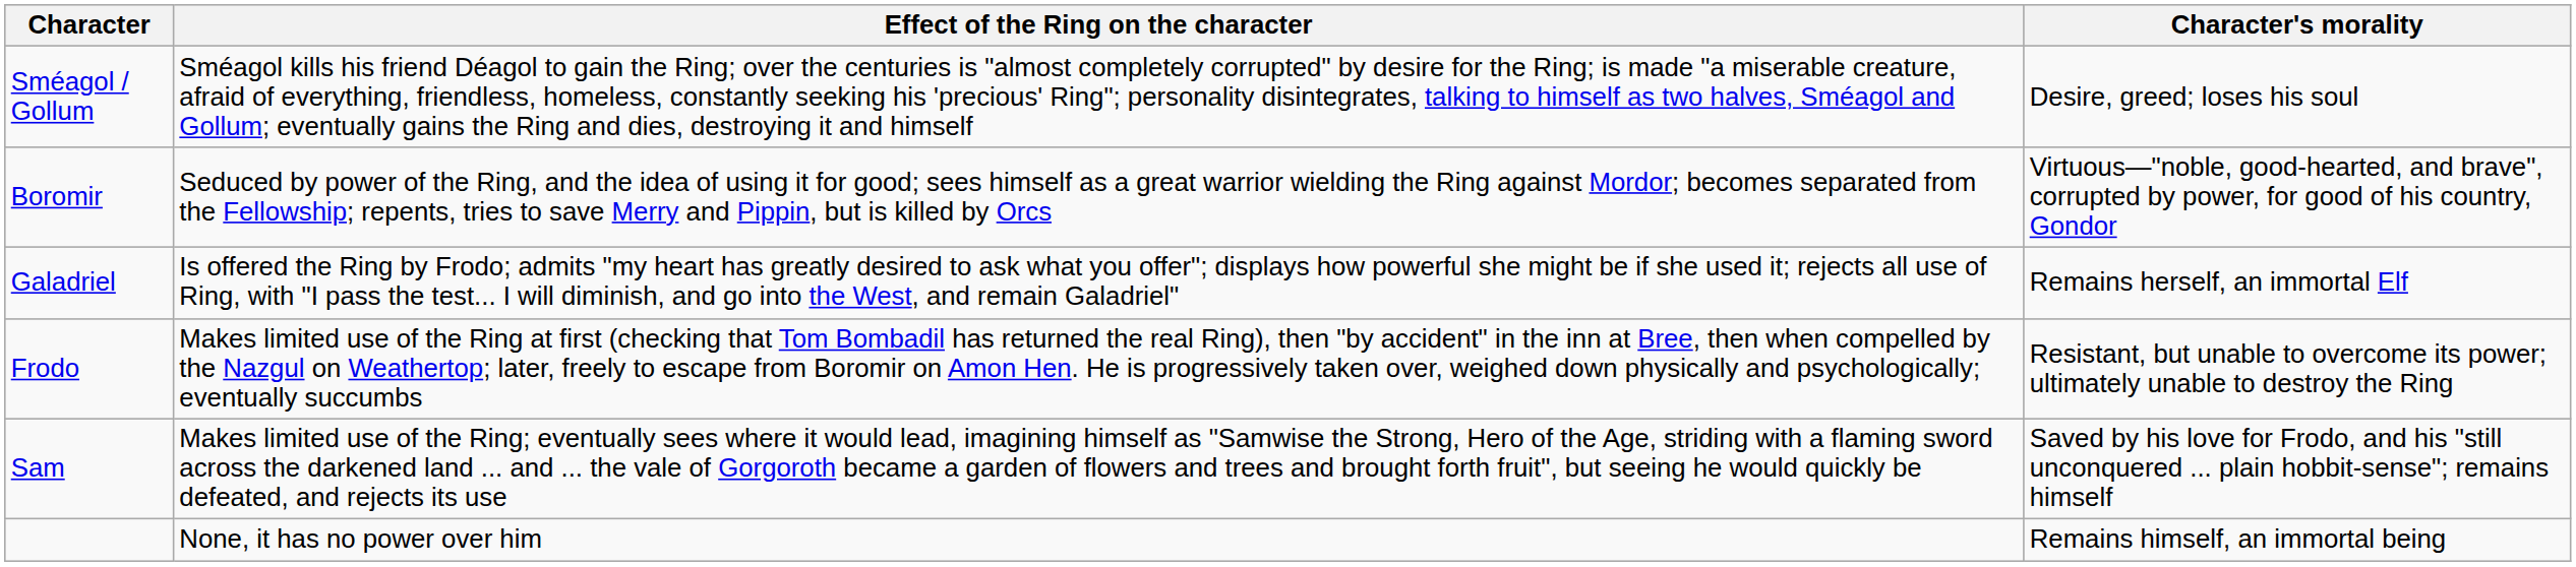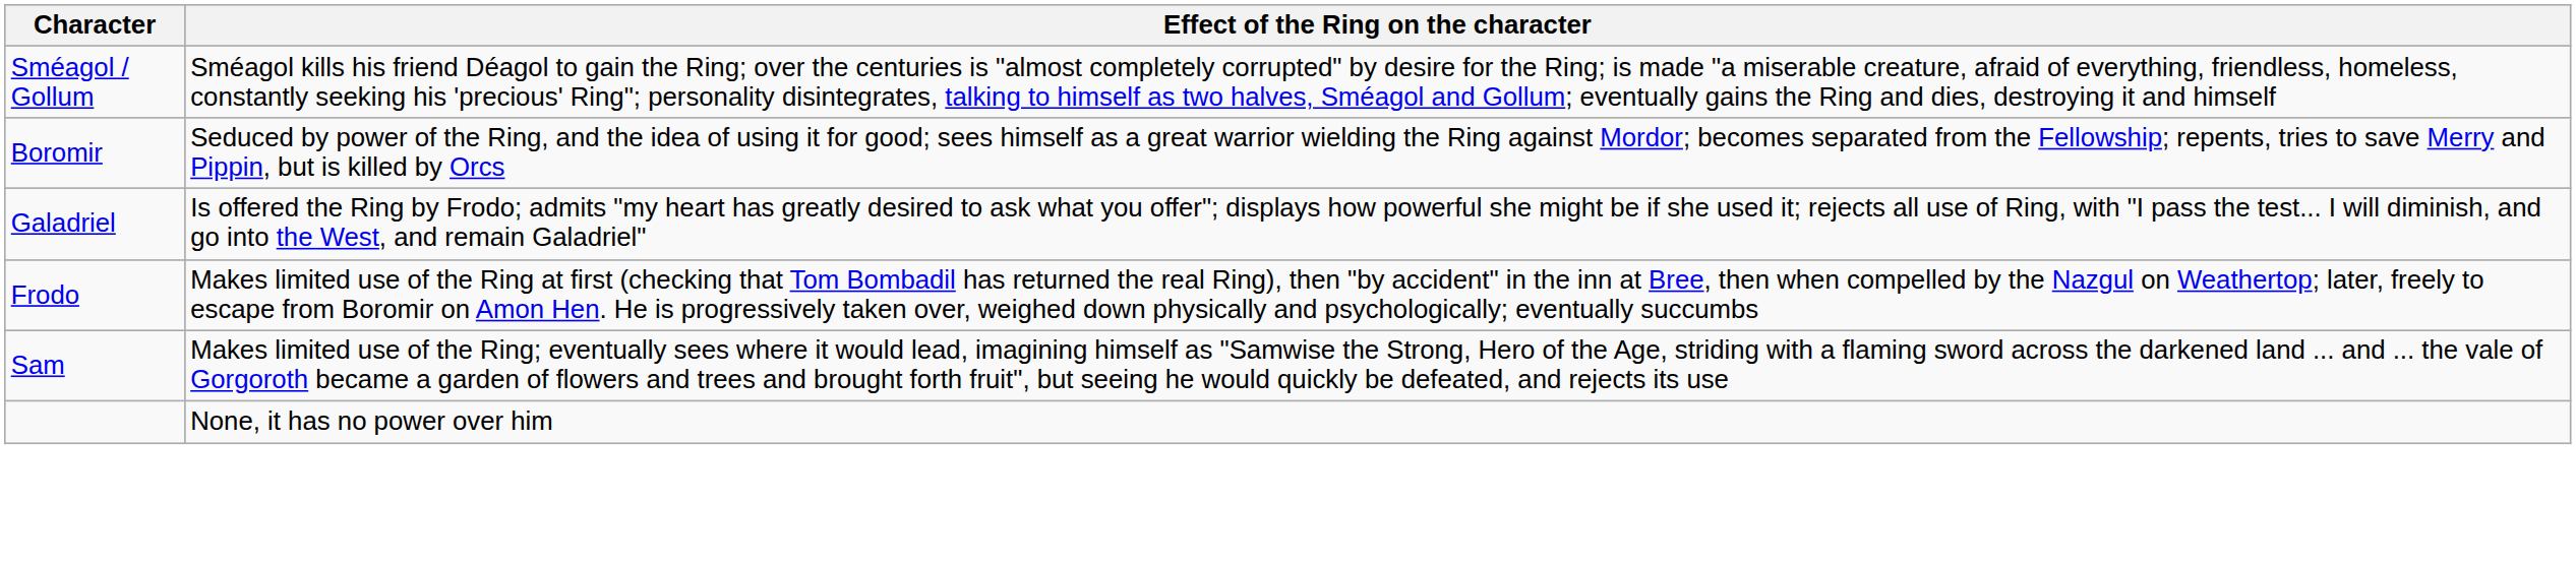 <table class="wikitable">
 <tr>
 <th>Character</th>
 <th>Effect of the Ring on the character</th>
-<th>Character's morality</th>
 </tr>
 <tr>
 <td><a href='#'>Sméagol / Gollum</a></td>
 <td>Sméagol kills his friend Déagol to gain the Ring; over the centuries is "almost completely corrupted" by desire for the Ring; is made "a miserable creature, afraid of everything, friendless, homeless, constantly seeking his 'precious' Ring"; personality disintegrates, <a href='#'>talking to himself as two halves, Sméagol and Gollum</a>; eventually gains the Ring and dies, destroying it and himself</td>
-<td>Desire, greed; loses his soul</td>
 </tr>
 <tr>
 <td><a href='#'>Boromir</a></td>
 <td>Seduced by power of the Ring, and the idea of using it for good; sees himself as a great warrior wielding the Ring against <a href='#'>Mordor</a>; becomes separated from the <a href='#'>Fellowship</a>; repents, tries to save <a href='#'>Merry</a> and <a href='#'>Pippin</a>, but is killed by <a href='#'>Orcs</a></td>
-<td>Virtuous—"noble, good-hearted, and brave", corrupted by power, for good of his country, <a href='#'>Gondor</a></td>
 </tr>
 <tr>
 <td><a href='#'>Galadriel</a></td>
 <td>Is offered the Ring by Frodo; admits "my heart has greatly desired to ask what you offer"; displays how powerful she might be if she used it; rejects all use of Ring, with "I pass the test... I will diminish, and go into <a href='#'>the West</a>, and remain Galadriel"</td>
-<td>Remains herself, an immortal <a href='#'>Elf</a></td>
 </tr>
 <tr>
 <td><a href='#'>Frodo</a></td>
 <td>Makes limited use of the Ring at first (checking that <a href='#'>Tom Bombadil</a> has returned the real Ring), then "by accident" in the inn at <a href='#'>Bree</a>, then when compelled by the <a href='#'>Nazgul</a> on <a href='#'>Weathertop</a>; later, freely to escape from Boromir on <a href='#'>Amon Hen</a>. He is progressively taken over, weighed down physically and psychologically; eventually succumbs</td>
-<td>Resistant, but unable to overcome its power; ultimately unable to destroy the Ring</td>
 </tr>
 <tr>
 <td><a href='#'>Sam</a></td>
 <td>Makes limited use of the Ring; eventually sees where it would lead, imagining himself as "Samwise the Strong, Hero of the Age, striding with a flaming sword across the darkened land ... and ... the vale of <a href='#'>Gorgoroth</a> became a garden of flowers and trees and brought forth fruit", but seeing he would quickly be defeated, and rejects its use</td>
-<td>Saved by his love for Frodo, and his "still unconquered ... plain hobbit-sense"; remains himself</td>
 </tr>
 <tr>
 <td></td>
 <td>None, it has no power over him</td>
-<td>Remains himself, an immortal being</td>
 </tr>
 </table>
